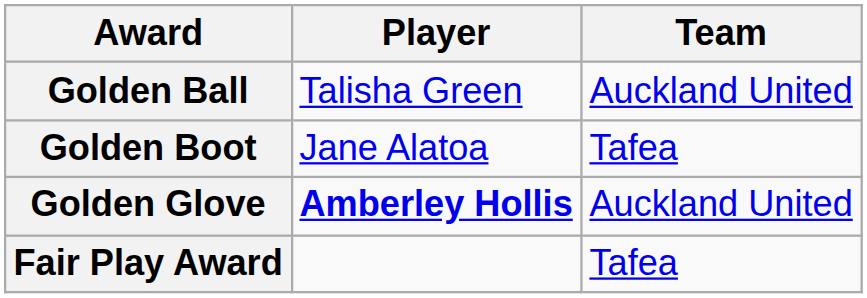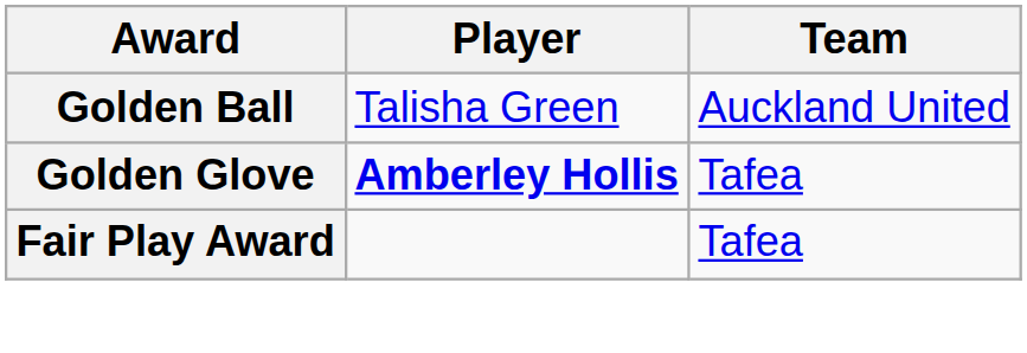 <table class="wikitable" style="text-align:center">
 <tr>
 <th>Award</th>
 <th>Player</th>
 <th>Team</th>
 </tr>
 <tr>
 <th>Golden Ball</th>
 <td align=left> <a href='#'>Talisha Green</a></td>
 <td align=left> <a href='#'>Auckland United</a></td>
 </tr>
 <tr>
-<th>Golden Boot</th>
-<td align=left> <a href='#'>Jane Alatoa</a></td>
-<td align=left> <a href='#'>Tafea</a></td>
-</tr>
-<tr>
 <th>Golden Glove</th>
 <td align=left><strong> <a href='#'>Amberley Hollis</a></strong></td>
-<td align=left> <a href='#'>Auckland United</a></td>
+<td align=left> <a href='#'>Tafea</a></td>
 </tr>
 <tr>
 <th>Fair Play Award</th>
 <td></td>
 <td align=left> <a href='#'>Tafea</a></td>
 </tr>
 </table>
